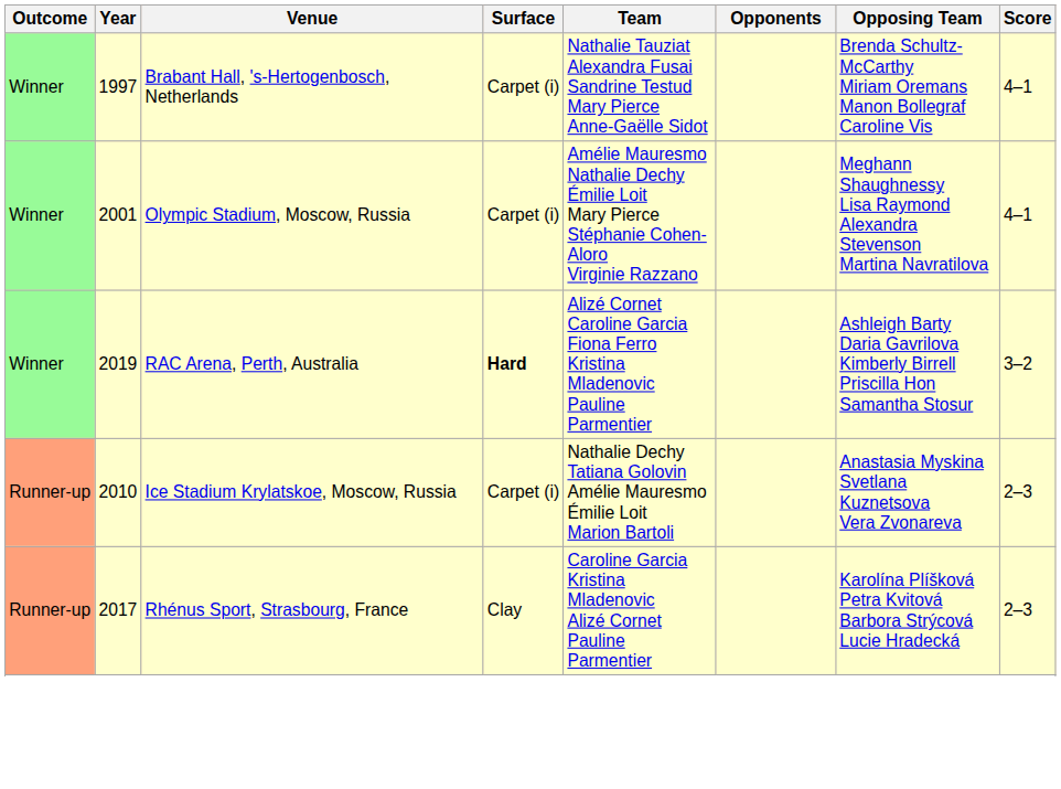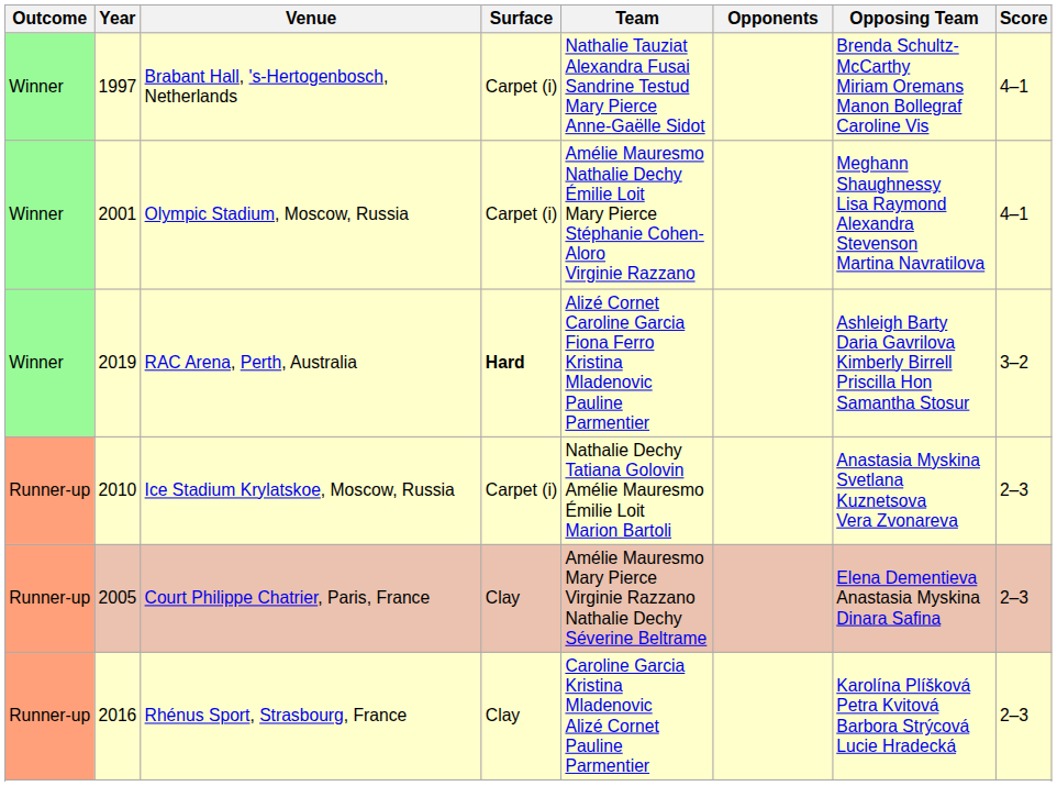 <table class="sortable wikitable" style=font-size:97%;background:#EBC2AF>
 <tr>
 <th>Outcome</th>
 <th>Year</th>
 <th width=300>Venue</th>
 <th>Surface</th>
 <th width=130>Team</th>
 <th width=100>Opponents</th>
 <th width=140>Opposing Team</th>
 <th width=30>Score</th>
 </tr>
 <tr bgcolor=FFFFCC>
 <td bgcolor=98FB98>Winner</td>
 <td>1997</td>
 <td><a href='#'>Brabant Hall</a>, <a href='#'>'s-Hertogenbosch</a>, Netherlands</td>
 <td>Carpet (i)</td>
 <td><a href='#'>Nathalie Tauziat</a><br><a href='#'>Alexandra Fusai</a><br><a href='#'>Sandrine Testud</a><br><a href='#'>Mary Pierce</a><br><a href='#'>Anne-Gaëlle Sidot</a></td>
 <td></td>
 <td><a href='#'>Brenda Schultz-McCarthy</a><br><a href='#'>Miriam Oremans</a><br><a href='#'>Manon Bollegraf</a><br><a href='#'>Caroline Vis</a></td>
 <td>4–1</td>
 </tr>
 <tr bgcolor=FFFFCC>
 <td bgcolor=98FB98>Winner</td>
 <td>2001</td>
 <td><a href='#'>Olympic Stadium</a>, Moscow, Russia</td>
 <td>Carpet (i)</td>
 <td><a href='#'>Amélie Mauresmo</a><br><a href='#'>Nathalie Dechy</a><br><a href='#'>Émilie Loit</a><br>Mary Pierce<br><a href='#'>Stéphanie Cohen-Aloro</a><br><a href='#'>Virginie Razzano</a></td>
 <td></td>
 <td><a href='#'>Meghann Shaughnessy</a><br><a href='#'>Lisa Raymond</a><br><a href='#'>Alexandra Stevenson</a><br><a href='#'>Martina Navratilova</a></td>
 <td>4–1</td>
 </tr>
 <tr bgcolor=FFFFCC>
 <td bgcolor=98FB98>Winner</td>
 <td>2019</td>
 <td><a href='#'>RAC Arena</a>, <a href='#'>Perth</a>, Australia</td>
 <td><strong>Hard</strong></td>
 <td><a href='#'>Alizé Cornet</a><br><a href='#'>Caroline Garcia</a><br><a href='#'>Fiona Ferro</a><br><a href='#'>Kristina Mladenovic</a><br><a href='#'>Pauline Parmentier</a></td>
 <td></td>
 <td><a href='#'>Ashleigh Barty</a><br><a href='#'>Daria Gavrilova</a><br><a href='#'>Kimberly Birrell</a><br><a href='#'>Priscilla Hon</a><br><a href='#'>Samantha Stosur</a></td>
 <td>3–2</td>
 </tr>
 <tr bgcolor=FFFFCC>
 <td bgcolor=FFA07A>Runner-up</td>
 <td>2010</td>
 <td><a href='#'>Ice Stadium Krylatskoe</a>, Moscow, Russia</td>
 <td>Carpet (i)</td>
 <td>Nathalie Dechy<br><a href='#'>Tatiana Golovin</a><br>Amélie Mauresmo<br>Émilie Loit<br><a href='#'>Marion Bartoli</a></td>
 <td></td>
 <td><a href='#'>Anastasia Myskina</a><br><a href='#'>Svetlana Kuznetsova</a><br><a href='#'>Vera Zvonareva</a></td>
 <td>2–3</td>
 </tr>
+<tr>
+<td bgcolor=FFA07A>Runner-up</td>
+<td>2005</td>
+<td><a href='#'>Court Philippe Chatrier</a>, Paris, France</td>
+<td>Clay</td>
+<td>Amélie Mauresmo<br>Mary Pierce<br>Virginie Razzano<br>Nathalie Dechy<br><a href='#'>Séverine Beltrame</a></td>
+<td></td>
+<td><a href='#'>Elena Dementieva</a><br>Anastasia Myskina<br><a href='#'>Dinara Safina</a></td>
+<td>2–3</td>
+</tr>
 <tr bgcolor=FFFFCC>
 <td bgcolor=FFA07A>Runner-up</td>
-<td>2017</td>
+<td>2016</td>
 <td><a href='#'>Rhénus Sport</a>, <a href='#'>Strasbourg</a>, France</td>
 <td>Clay</td>
 <td><a href='#'>Caroline Garcia</a><br><a href='#'>Kristina Mladenovic</a><br><a href='#'>Alizé Cornet</a><br><a href='#'>Pauline Parmentier</a></td>
 <td></td>
 <td><a href='#'>Karolína Plíšková</a><br><a href='#'>Petra Kvitová</a><br><a href='#'>Barbora Strýcová</a><br><a href='#'>Lucie Hradecká</a></td>
 <td>2–3</td>
 </tr>
 <tr>
 </tr>
 <tr bgcolor=98FB98|Winner||2019||>
 </tr>
 <tr>
 </tr>
 </table>
